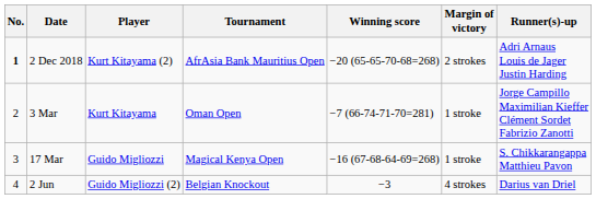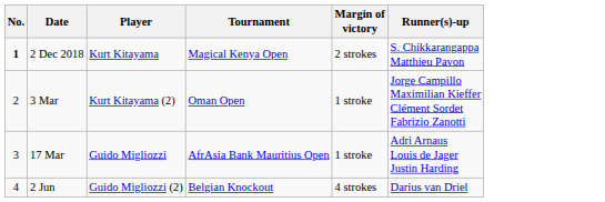 <table class="wikitable" style="font-size:95%;">
 <tr>
 <th>No.</th>
 <th>Date</th>
 <th>Player</th>
 <th>Tournament</th>
-<th>Winning score</th>
 <th>Margin of<br>victory</th>
 <th>Runner(s)-up</th>
 </tr>
 <tr>
 <td align=center><strong>1</strong></td>
 <td>2 Dec 2018</td>
-<td> <a href='#'>Kurt Kitayama</a> (2)</td>
-<td><a href='#'>AfrAsia Bank Mauritius Open</a></td>
-<td>−20 (65-65-70-68=268)</td>
+<td> <a href='#'>Kurt Kitayama</a></td>
+<td><a href='#'>Magical Kenya Open</a></td>
 <td>2 strokes</td>
-<td> <a href='#'>Adri Arnaus</a><br> <a href='#'>Louis de Jager</a><br> <a href='#'>Justin Harding</a></td>
+<td> <a href='#'>S. Chikkarangappa</a><br> <a href='#'>Matthieu Pavon</a></td>
 </tr>
 <tr>
 <td align=center>2</td>
 <td>3 Mar</td>
-<td> <a href='#'>Kurt Kitayama</a></td>
+<td> <a href='#'>Kurt Kitayama</a> (2)</td>
 <td><a href='#'>Oman Open</a></td>
-<td>−7 (66-74-71-70=281)</td>
 <td>1 stroke</td>
 <td> <a href='#'>Jorge Campillo</a><br> <a href='#'>Maximilian Kieffer</a><br> <a href='#'>Clément Sordet</a><br> <a href='#'>Fabrizio Zanotti</a></td>
 </tr>
 <tr>
 <td align=center>3</td>
 <td>17 Mar</td>
 <td> <a href='#'>Guido Migliozzi</a></td>
-<td><a href='#'>Magical Kenya Open</a></td>
-<td>−16 (67-68-64-69=268)</td>
+<td><a href='#'>AfrAsia Bank Mauritius Open</a></td>
 <td>1 stroke</td>
-<td> <a href='#'>S. Chikkarangappa</a><br> <a href='#'>Matthieu Pavon</a></td>
+<td> <a href='#'>Adri Arnaus</a><br> <a href='#'>Louis de Jager</a><br> <a href='#'>Justin Harding</a></td>
 </tr>
 <tr>
 <td align=center>4</td>
 <td>2 Jun</td>
 <td> <a href='#'>Guido Migliozzi</a> (2)</td>
 <td><a href='#'>Belgian Knockout</a></td>
-<td align=center>−3</td>
 <td>4 strokes</td>
 <td> <a href='#'>Darius van Driel</a></td>
 </tr>
 </table>
